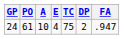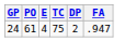 <table class="wikitable">
 <tr>
 <th><a href='#'>GP</a></th>
 <th><a href='#'>PO</a></th>
-<th><a href='#'>A</a></th>
 <th><a href='#'>E</a></th>
 <th><a href='#'>TC</a></th>
 <th><a href='#'>DP</a></th>
 <th><a href='#'>FA</a></th>
 </tr>
 <tr align = center>
 <td>24</td>
 <td>61</td>
-<td>10</td>
 <td>4</td>
 <td>75</td>
 <td>2</td>
 <td>.947</td>
 </tr>
 </table>
